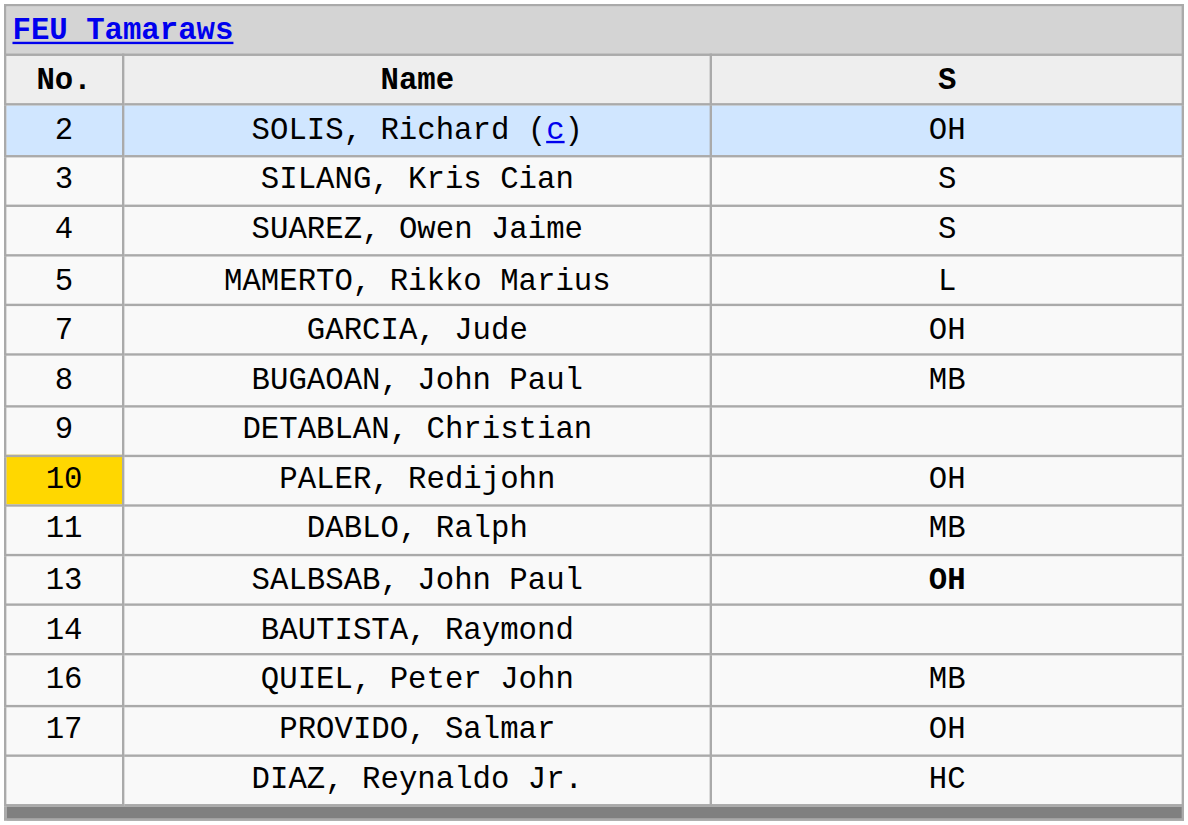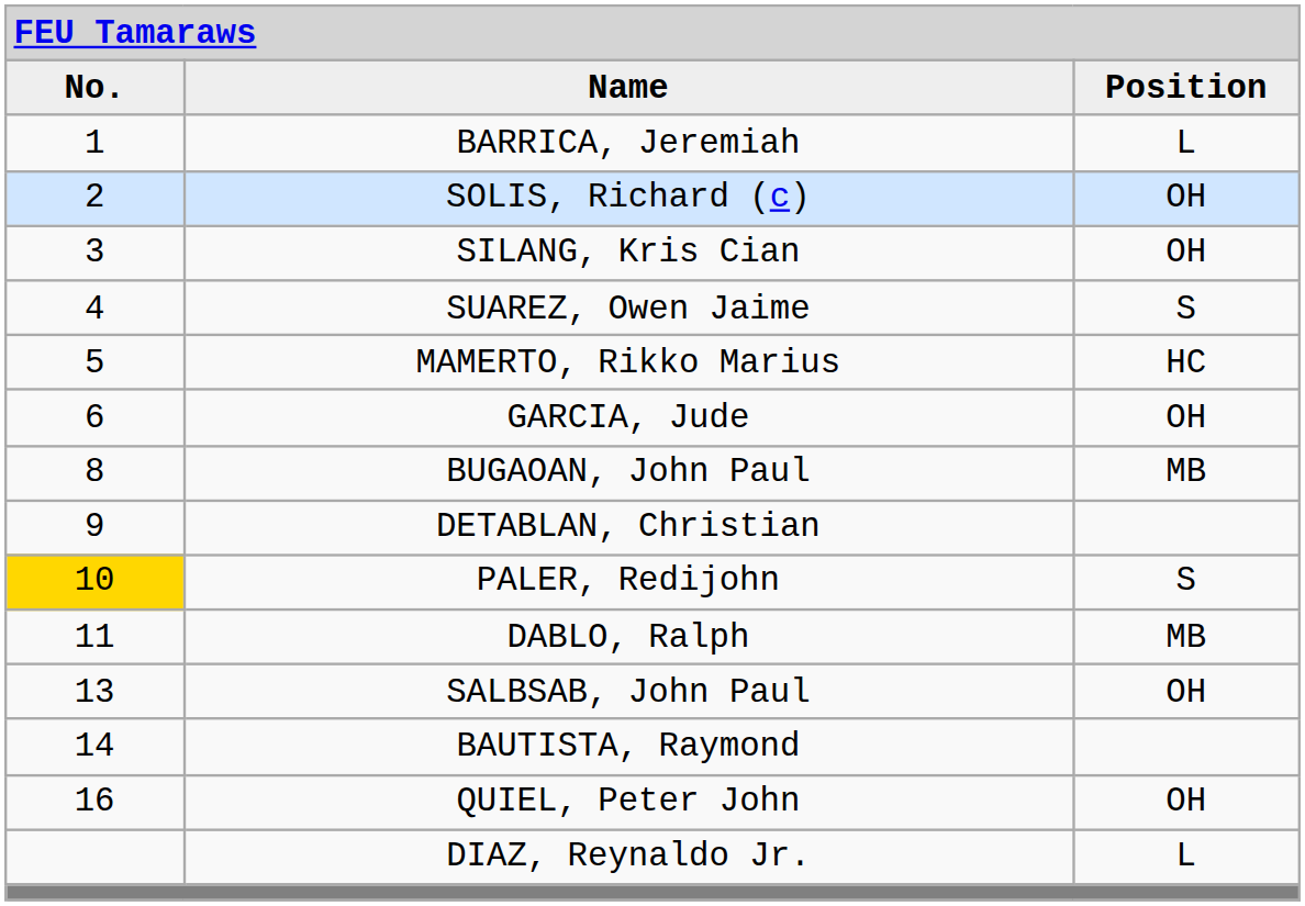 <table class='wikitable mw-collapsible mw-collapsed' style="text-align: center; width: 500px; border: none">
 <tr>
 <th style="background:#D4D4D4; text-align:left;" colspan=3><a href='#'>FEU Tamaraws</a></th>
 </tr>
 <tr style="background:#EEEEEE; font-weight:bold;">
 <td width=10%>No.</td>
 <td width=50%>Name</td>
-<td align=center>S</td>
+<td width=10%>Position</td>
+</tr>
+<tr>
+<td align=center>1</td>
+<td>BARRICA, Jeremiah</td>
+<td align=center>L</td>
 </tr>
 <tr style="background: #D0E6FF;">
 <td align=center>2</td>
 <td>SOLIS, Richard (<a href='#'>c</a>)</td>
 <td align=center>OH</td>
 </tr>
 <tr>
 <td align=center>3</td>
 <td>SILANG, Kris Cian</td>
-<td align=center>S</td>
+<td align=center>OH</td>
 </tr>
 <tr>
 <td align=center>4</td>
 <td>SUAREZ, Owen Jaime</td>
 <td align=center>S</td>
 </tr>
 <tr>
 <td align=center>5</td>
 <td>MAMERTO, Rikko Marius</td>
-<td align=center>L</td>
+<td align=center>HC</td>
 </tr>
 <tr>
-<td align=center>7</td>
+<td align=center>6</td>
 <td>GARCIA, Jude</td>
 <td align=center>OH</td>
 </tr>
 <tr>
 <td align=center>8</td>
 <td>BUGAOAN, John Paul</td>
 <td align=center>MB</td>
 </tr>
 <tr>
 <td align=center>9</td>
 <td>DETABLAN, Christian</td>
 <td align=center></td>
 </tr>
 <tr>
 <td align=center style="background: gold;">10</td>
 <td>PALER, Redijohn</td>
-<td align=center>OH</td>
+<td align=center>S</td>
 </tr>
 <tr>
 <td align=center>11</td>
 <td>DABLO, Ralph</td>
 <td align=center>MB</td>
 </tr>
 <tr>
 <td align=center>13</td>
 <td>SALBSAB, John Paul</td>
-<td align=center><strong>OH</strong></td>
+<td align=center>OH</td>
 </tr>
 <tr>
 <td align=center>14</td>
 <td>BAUTISTA, 	Raymond</td>
 <td align=center></td>
 </tr>
 <tr>
 <td align=center>16</td>
 <td>QUIEL, Peter John</td>
-<td align=center>MB</td>
-</tr>
-<tr>
-<td align=center>17</td>
-<td>PROVIDO, Salmar</td>
 <td align=center>OH</td>
 </tr>
 <tr>
 <td align=center></td>
 <td>DIAZ, Reynaldo Jr.</td>
-<td align=center>HC</td>
+<td align=center>L</td>
 </tr>
 <tr>
 <th style='background: grey;' colspan=3></th>
 </tr>
 </table>
